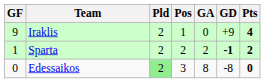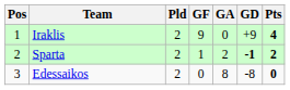 <table class="wikitable" style="text-align: center;">
 <tr>
-<th>GF</th>
+<th>Pos</th>
 <th width=165>Team</th>
 <th>Pld</th>
-<th>Pos</th>
+<th>GF</th>
 <th>GA</th>
 <th>GD</th>
 <th>Pts</th>
 </tr>
 <tr bgcolor="#ccffcc">
-<td>9</td>
+<td>1</td>
 <td align=left><a href='#'>Iraklis</a></td>
 <td>2</td>
-<td>1</td>
+<td>9</td>
 <td>0</td>
 <td>+9</td>
 <td><strong>4</strong></td>
 </tr>
 <tr bgcolor="#ccffcc">
-<td>1</td>
+<td>2</td>
 <td align=left><a href='#'>Sparta</a></td>
 <td>2</td>
-<td>2</td>
+<td>1</td>
 <td>2</td>
 <td><strong>-1</strong></td>
 <td><strong>2</strong></td>
 </tr>
 <tr>
+<td>3</td>
+<td align=left><a href='#'>Edessaikos</a></td>
+<td>2</td>
 <td>0</td>
-<td align=left><a href='#'>Edessaikos</a></td>
-<td style="background: lightgreen;">2</td>
-<td>3</td>
 <td>8</td>
 <td>-8</td>
 <td><strong>0</strong></td>
 </tr>
 </table>
